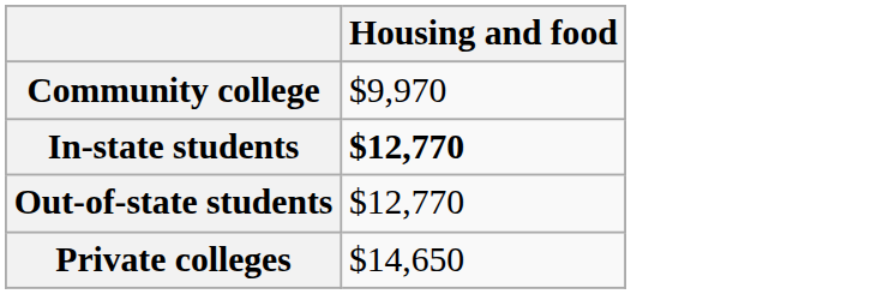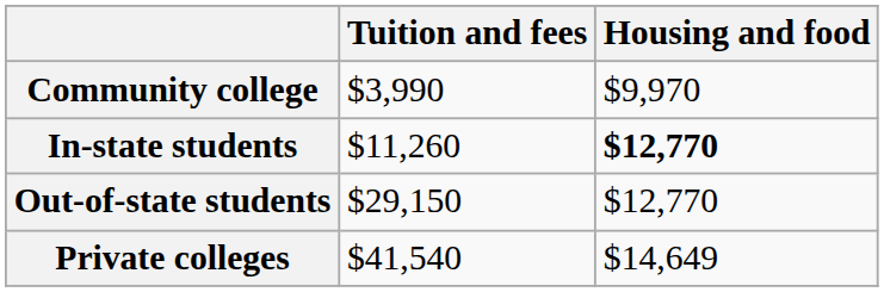 <table class="wikitable floatright">
 <tr>
 <th></th>
+<th>Tuition and fees</th>
 <th>Housing and food</th>
 </tr>
 <tr>
 <th>Community college</th>
+<td>$3,990</td>
 <td>$9,970</td>
 </tr>
 <tr>
 <th>In-state students</th>
+<td>$11,260</td>
 <td><strong>$12,770</strong></td>
 </tr>
 <tr>
 <th>Out-of-state students</th>
+<td>$29,150</td>
 <td>$12,770</td>
 </tr>
 <tr>
 <th>Private colleges</th>
-<td>$14,650</td>
+<td>$41,540</td>
+<td>$14,649</td>
 </tr>
 </table>
